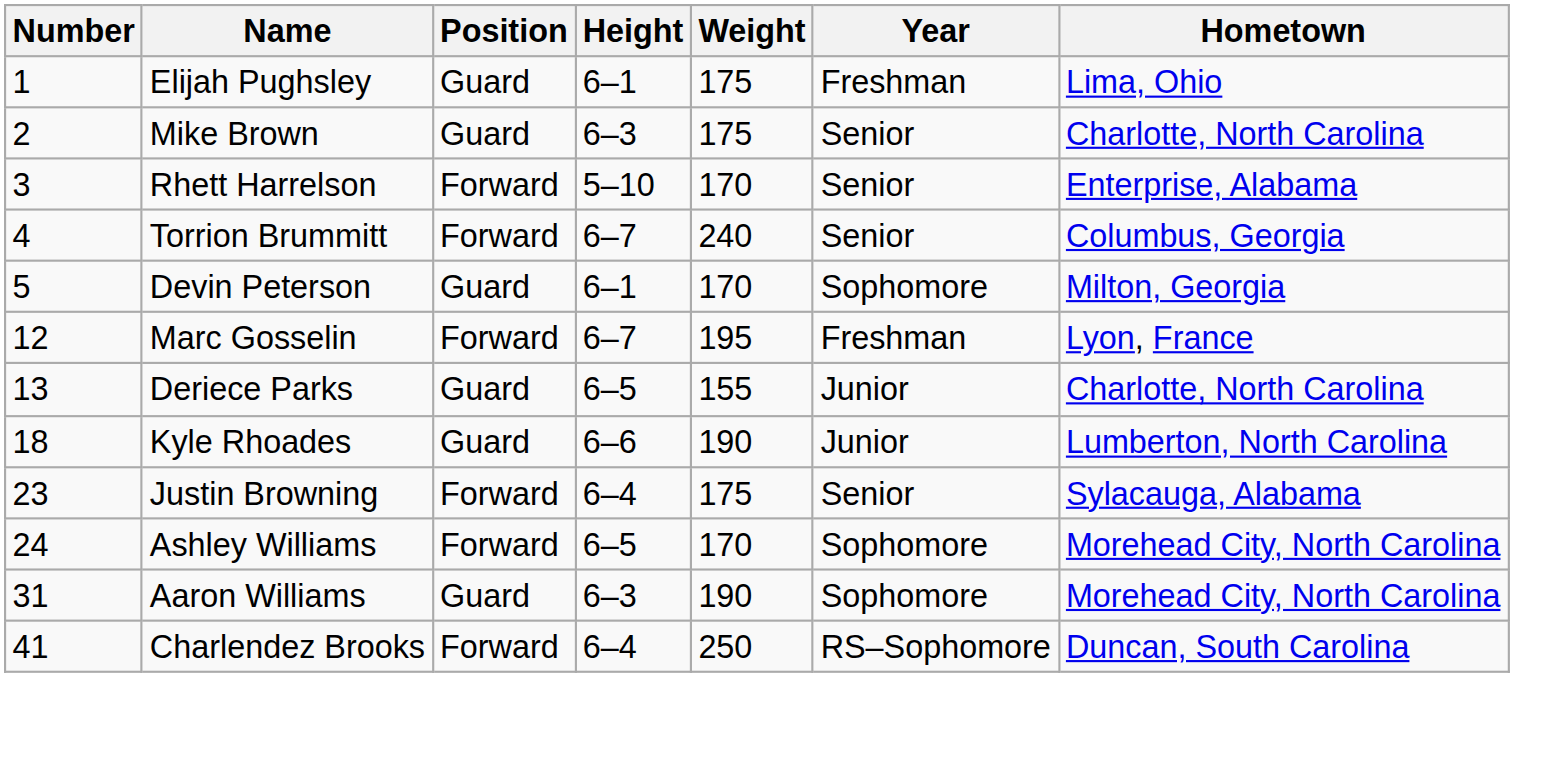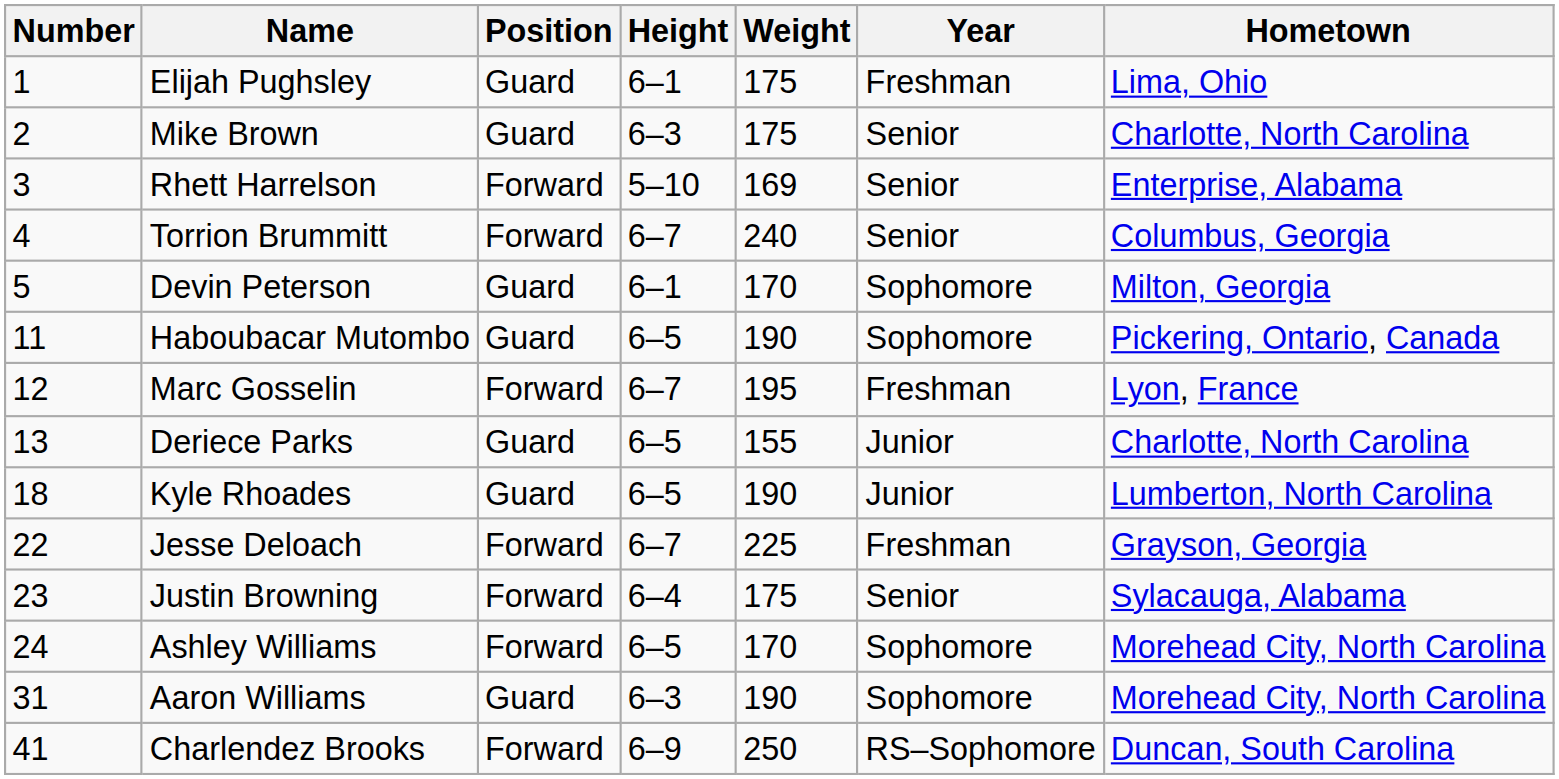 <table class="wikitable sortable" style="font-size: 95%;">
 <tr>
 <th>Number</th>
 <th>Name</th>
 <th>Position</th>
 <th>Height</th>
 <th>Weight</th>
 <th>Year</th>
 <th>Hometown</th>
 </tr>
 <tr>
 <td>1</td>
 <td>Elijah Pughsley</td>
 <td>Guard</td>
 <td>6–1</td>
 <td>175</td>
 <td>Freshman</td>
 <td><a href='#'>Lima, Ohio</a></td>
 </tr>
 <tr>
 <td>2</td>
 <td>Mike Brown</td>
 <td>Guard</td>
 <td>6–3</td>
 <td>175</td>
 <td>Senior</td>
 <td><a href='#'>Charlotte, North Carolina</a></td>
 </tr>
 <tr>
 <td>3</td>
 <td>Rhett Harrelson</td>
 <td>Forward</td>
 <td>5–10</td>
-<td>170</td>
+<td>169</td>
 <td>Senior</td>
 <td><a href='#'>Enterprise, Alabama</a></td>
 </tr>
 <tr>
 <td>4</td>
 <td>Torrion Brummitt</td>
 <td>Forward</td>
 <td>6–7</td>
 <td>240</td>
 <td>Senior</td>
 <td><a href='#'>Columbus, Georgia</a></td>
 </tr>
 <tr>
 <td>5</td>
 <td>Devin Peterson</td>
 <td>Guard</td>
 <td>6–1</td>
 <td>170</td>
 <td>Sophomore</td>
 <td><a href='#'>Milton, Georgia</a></td>
+</tr>
+<tr>
+<td>11</td>
+<td>Haboubacar Mutombo</td>
+<td>Guard</td>
+<td>6–5</td>
+<td>190</td>
+<td>Sophomore</td>
+<td><a href='#'>Pickering, Ontario</a>, <a href='#'>Canada</a></td>
 </tr>
 <tr>
 <td>12</td>
 <td>Marc Gosselin</td>
 <td>Forward</td>
 <td>6–7</td>
 <td>195</td>
 <td>Freshman</td>
 <td><a href='#'>Lyon</a>, <a href='#'>France</a></td>
 </tr>
 <tr>
 <td>13</td>
 <td>Deriece Parks</td>
 <td>Guard</td>
 <td>6–5</td>
 <td>155</td>
 <td>Junior</td>
 <td><a href='#'>Charlotte, North Carolina</a></td>
 </tr>
 <tr>
 <td>18</td>
 <td>Kyle Rhoades</td>
 <td>Guard</td>
-<td>6–6</td>
+<td>6–5</td>
 <td>190</td>
 <td>Junior</td>
 <td><a href='#'>Lumberton, North Carolina</a></td>
+</tr>
+<tr>
+<td>22</td>
+<td>Jesse Deloach</td>
+<td>Forward</td>
+<td>6–7</td>
+<td>225</td>
+<td>Freshman</td>
+<td><a href='#'>Grayson, Georgia</a></td>
 </tr>
 <tr>
 <td>23</td>
 <td>Justin Browning</td>
 <td>Forward</td>
 <td>6–4</td>
 <td>175</td>
 <td>Senior</td>
 <td><a href='#'>Sylacauga, Alabama</a></td>
 </tr>
 <tr>
 <td>24</td>
 <td>Ashley Williams</td>
 <td>Forward</td>
 <td>6–5</td>
 <td>170</td>
 <td>Sophomore</td>
 <td><a href='#'>Morehead City, North Carolina</a></td>
 </tr>
 <tr>
 <td>31</td>
 <td>Aaron Williams</td>
 <td>Guard</td>
 <td>6–3</td>
 <td>190</td>
 <td>Sophomore</td>
 <td><a href='#'>Morehead City, North Carolina</a></td>
 </tr>
 <tr>
 <td>41</td>
 <td>Charlendez Brooks</td>
 <td>Forward</td>
-<td>6–4</td>
+<td>6–9</td>
 <td>250</td>
 <td>RS–Sophomore</td>
 <td><a href='#'>Duncan, South Carolina</a></td>
 </tr>
 </table>
